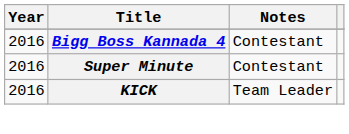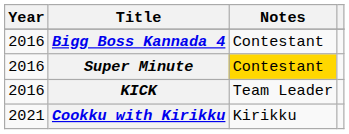 <table class="wikitable sortable plainrowheaders" style="text-align: margin;">
 <tr>
 <th scope="col">Year</th>
 <th scope="col">Title</th>
 <th scope="col">Notes</th>
 <th scope="col" class="unsortable" ></th>
 </tr>
 <tr>
 </tr>
 <tr>
 <td>2016</td>
 <th scope="row"><em><a href='#'>Bigg Boss Kannada 4</a></em></th>
 <td>Contestant</td>
 <td></td>
 </tr>
 <tr>
 <td>2016</td>
 <th scope="row"><em>Super Minute</em></th>
-<td>Contestant</td>
+<td style="background: gold;">Contestant</td>
 <td></td>
 </tr>
 <tr>
 <td>2016</td>
 <th scope="row"><em>KICK</em></th>
 <td>Team Leader</td>
 <td></td>
 </tr>
+<tr>
+<td>2021</td>
+<th scope="row"><em><a href='#'>Cookku with Kirikku</a></em></th>
+<td>Kirikku</td>
+<td></td>
+</tr>
 </table>
